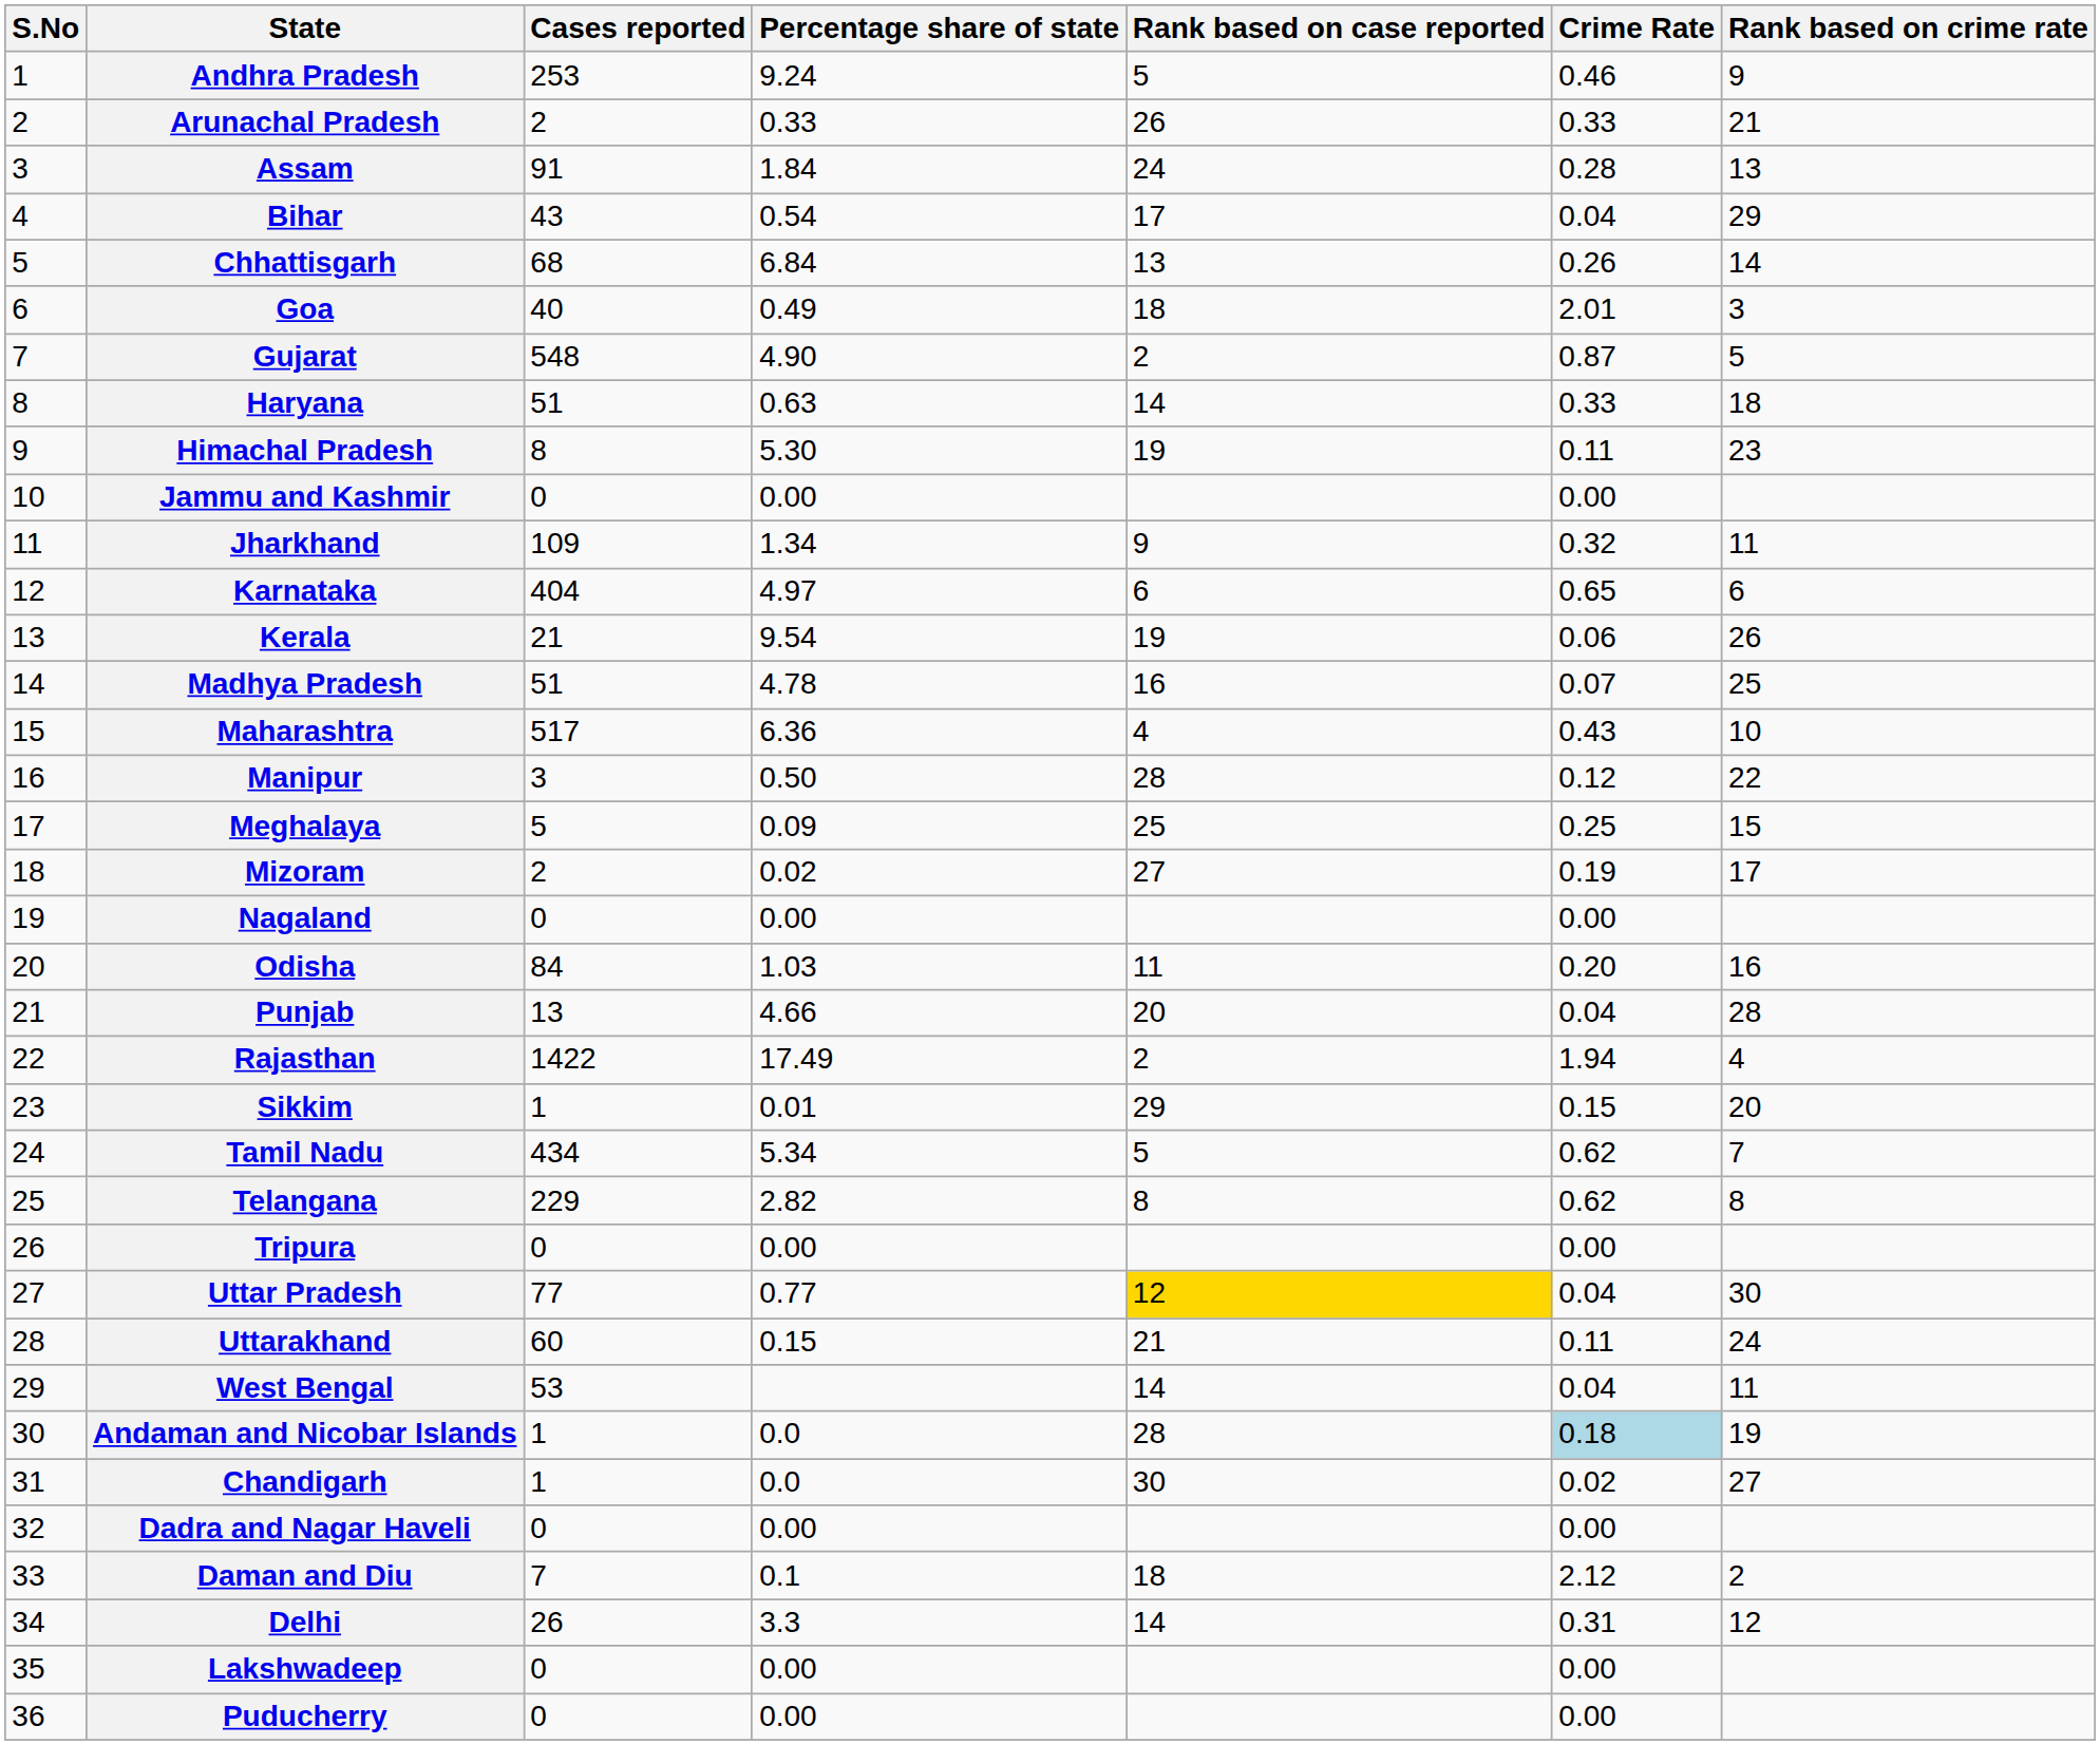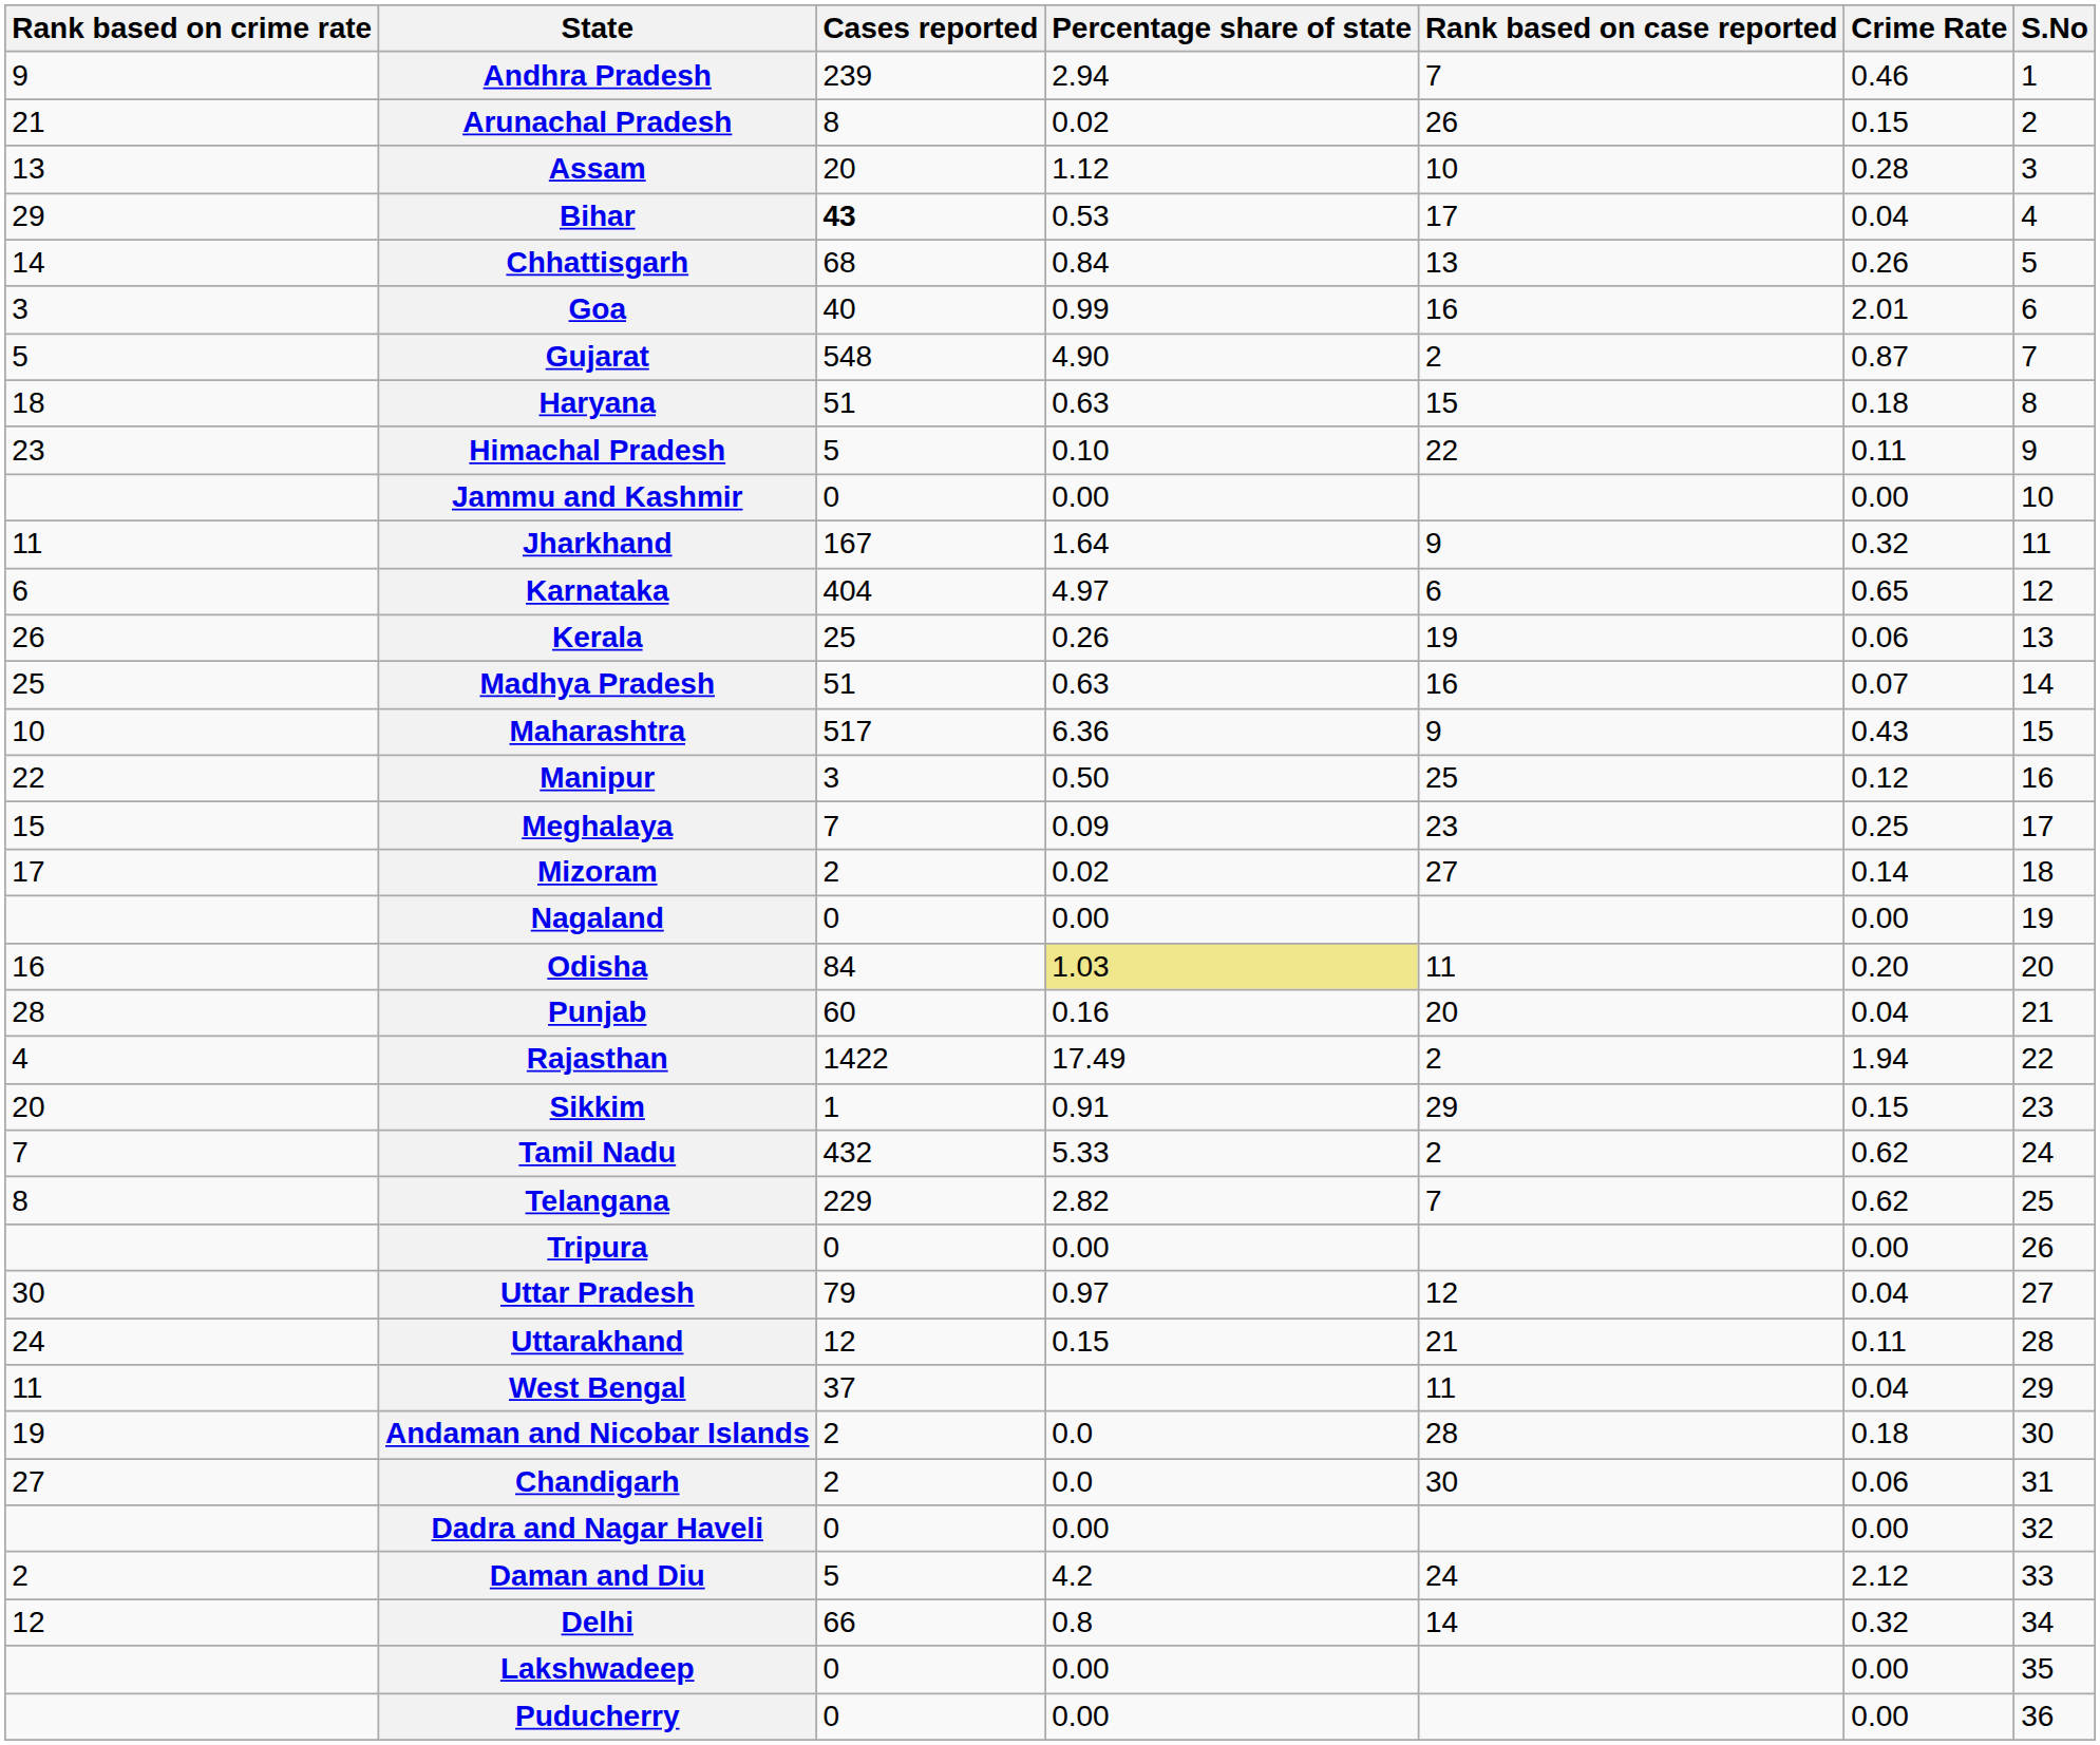 <table class="wikitable sortable">
 <tr>
-<th>S.No</th>
+<th>Rank based on crime rate</th>
 <th>State</th>
 <th>Cases reported</th>
 <th>Percentage share of state</th>
 <th>Rank based on case reported</th>
 <th>Crime Rate</th>
-<th>Rank based on crime rate</th>
+<th>S.No</th>
 </tr>
 <tr>
+<td>9</td>
+<th><a href='#'>Andhra Pradesh</a></th>
+<td>239</td>
+<td>2.94</td>
+<td>7</td>
+<td>0.46</td>
 <td>1</td>
-<th><a href='#'>Andhra Pradesh</a></th>
-<td>253</td>
-<td>9.24</td>
-<td>5</td>
-<td>0.46</td>
-<td>9</td>
 </tr>
 <tr>
+<td>21</td>
+<th><a href='#'>Arunachal Pradesh</a></th>
+<td>8</td>
+<td>0.02</td>
+<td>26</td>
+<td>0.15</td>
 <td>2</td>
-<th><a href='#'>Arunachal Pradesh</a></th>
-<td>2</td>
-<td>0.33</td>
-<td>26</td>
-<td>0.33</td>
-<td>21</td>
+</tr>
+<tr>
+<td>13</td>
+<th><a href='#'>Assam</a></th>
+<td>20</td>
+<td>1.12</td>
+<td>10</td>
+<td>0.28</td>
+<td>3</td>
+</tr>
+<tr>
+<td>29</td>
+<th><a href='#'>Bihar</a></th>
+<td><strong>43</strong></td>
+<td>0.53</td>
+<td>17</td>
+<td>0.04</td>
+<td>4</td>
+</tr>
+<tr>
+<td>14</td>
+<th><a href='#'>Chhattisgarh</a></th>
+<td>68</td>
+<td>0.84</td>
+<td>13</td>
+<td>0.26</td>
+<td>5</td>
 </tr>
 <tr>
 <td>3</td>
-<th><a href='#'>Assam</a></th>
-<td>91</td>
-<td>1.84</td>
-<td>24</td>
-<td>0.28</td>
-<td>13</td>
-</tr>
-<tr>
-<td>4</td>
-<th><a href='#'>Bihar</a></th>
-<td>43</td>
-<td>0.54</td>
-<td>17</td>
-<td>0.04</td>
-<td>29</td>
+<th><a href='#'>Goa</a></th>
+<td>40</td>
+<td>0.99</td>
+<td>16</td>
+<td>2.01</td>
+<td>6</td>
 </tr>
 <tr>
 <td>5</td>
-<th><a href='#'>Chhattisgarh</a></th>
-<td>68</td>
-<td>6.84</td>
-<td>13</td>
-<td>0.26</td>
-<td>14</td>
-</tr>
-<tr>
-<td>6</td>
-<th><a href='#'>Goa</a></th>
-<td>40</td>
-<td>0.49</td>
-<td>18</td>
-<td>2.01</td>
-<td>3</td>
-</tr>
-<tr>
-<td>7</td>
 <th><a href='#'>Gujarat</a></th>
 <td>548</td>
 <td>4.90</td>
 <td>2</td>
 <td>0.87</td>
-<td>5</td>
+<td>7</td>
 </tr>
 <tr>
-<td>8</td>
+<td>18</td>
 <th><a href='#'>Haryana</a></th>
 <td>51</td>
 <td>0.63</td>
-<td>14</td>
-<td>0.33</td>
-<td>18</td>
+<td>15</td>
+<td>0.18</td>
+<td>8</td>
 </tr>
 <tr>
+<td>23</td>
+<th><a href='#'>Himachal Pradesh</a></th>
+<td>5</td>
+<td>0.10</td>
+<td>22</td>
+<td>0.11</td>
 <td>9</td>
-<th><a href='#'>Himachal Pradesh</a></th>
-<td>8</td>
-<td>5.30</td>
-<td>19</td>
-<td>0.11</td>
-<td>23</td>
 </tr>
 <tr>
-<td>10</td>
+<td></td>
 <th><a href='#'>Jammu and Kashmir</a></th>
 <td>0</td>
 <td>0.00</td>
 <td></td>
 <td>0.00</td>
-<td></td>
+<td>10</td>
 </tr>
 <tr>
 <td>11</td>
 <th><a href='#'>Jharkhand</a></th>
-<td>109</td>
-<td>1.34</td>
+<td>167</td>
+<td>1.64</td>
 <td>9</td>
 <td>0.32</td>
 <td>11</td>
 </tr>
 <tr>
-<td>12</td>
+<td>6</td>
 <th><a href='#'>Karnataka</a></th>
 <td>404</td>
 <td>4.97</td>
 <td>6</td>
 <td>0.65</td>
-<td>6</td>
+<td>12</td>
 </tr>
 <tr>
-<td>13</td>
+<td>26</td>
 <th><a href='#'>Kerala</a></th>
-<td>21</td>
-<td>9.54</td>
+<td>25</td>
+<td>0.26</td>
 <td>19</td>
 <td>0.06</td>
-<td>26</td>
+<td>13</td>
 </tr>
 <tr>
-<td>14</td>
+<td>25</td>
 <th><a href='#'>Madhya Pradesh</a></th>
 <td>51</td>
-<td>4.78</td>
+<td>0.63</td>
 <td>16</td>
 <td>0.07</td>
+<td>14</td>
+</tr>
+<tr>
+<td>10</td>
+<th><a href='#'>Maharashtra</a></th>
+<td>517</td>
+<td>6.36</td>
+<td>9</td>
+<td>0.43</td>
+<td>15</td>
+</tr>
+<tr>
+<td>22</td>
+<th><a href='#'>Manipur</a></th>
+<td>3</td>
+<td>0.50</td>
 <td>25</td>
+<td>0.12</td>
+<td>16</td>
 </tr>
 <tr>
 <td>15</td>
-<th><a href='#'>Maharashtra</a></th>
-<td>517</td>
-<td>6.36</td>
-<td>4</td>
-<td>0.43</td>
-<td>10</td>
-</tr>
-<tr>
-<td>16</td>
-<th><a href='#'>Manipur</a></th>
-<td>3</td>
-<td>0.50</td>
-<td>28</td>
-<td>0.12</td>
-<td>22</td>
+<th><a href='#'>Meghalaya</a></th>
+<td>7</td>
+<td>0.09</td>
+<td>23</td>
+<td>0.25</td>
+<td>17</td>
 </tr>
 <tr>
 <td>17</td>
-<th><a href='#'>Meghalaya</a></th>
-<td>5</td>
-<td>0.09</td>
-<td>25</td>
-<td>0.25</td>
-<td>15</td>
-</tr>
-<tr>
-<td>18</td>
 <th><a href='#'>Mizoram</a></th>
 <td>2</td>
 <td>0.02</td>
 <td>27</td>
-<td>0.19</td>
-<td>17</td>
+<td>0.14</td>
+<td>18</td>
 </tr>
 <tr>
-<td>19</td>
+<td></td>
 <th><a href='#'>Nagaland</a></th>
 <td>0</td>
 <td>0.00</td>
 <td></td>
 <td>0.00</td>
-<td></td>
+<td>19</td>
 </tr>
 <tr>
-<td>20</td>
+<td>16</td>
 <th><a href='#'>Odisha</a></th>
 <td>84</td>
-<td>1.03</td>
+<td style="background: khaki;">1.03</td>
 <td>11</td>
 <td>0.20</td>
-<td>16</td>
+<td>20</td>
 </tr>
 <tr>
-<td>21</td>
+<td>28</td>
 <th><a href='#'>Punjab</a></th>
-<td>13</td>
-<td>4.66</td>
+<td>60</td>
+<td>0.16</td>
 <td>20</td>
 <td>0.04</td>
-<td>28</td>
+<td>21</td>
 </tr>
 <tr>
-<td>22</td>
+<td>4</td>
 <th><a href='#'>Rajasthan</a></th>
 <td>1422</td>
 <td>17.49</td>
 <td>2</td>
 <td>1.94</td>
-<td>4</td>
+<td>22</td>
 </tr>
 <tr>
-<td>23</td>
+<td>20</td>
 <th><a href='#'>Sikkim</a></th>
 <td>1</td>
-<td>0.01</td>
+<td>0.91</td>
 <td>29</td>
 <td>0.15</td>
-<td>20</td>
+<td>23</td>
 </tr>
 <tr>
+<td>7</td>
+<th><a href='#'>Tamil Nadu</a></th>
+<td>432</td>
+<td>5.33</td>
+<td>2</td>
+<td>0.62</td>
 <td>24</td>
-<th><a href='#'>Tamil Nadu</a></th>
-<td>434</td>
-<td>5.34</td>
-<td>5</td>
-<td>0.62</td>
-<td>7</td>
 </tr>
 <tr>
-<td>25</td>
+<td>8</td>
 <th><a href='#'>Telangana</a></th>
 <td>229</td>
 <td>2.82</td>
-<td>8</td>
+<td>7</td>
 <td>0.62</td>
-<td>8</td>
+<td>25</td>
 </tr>
 <tr>
-<td>26</td>
+<td></td>
 <th><a href='#'>Tripura</a></th>
 <td>0</td>
 <td>0.00</td>
 <td></td>
 <td>0.00</td>
+<td>26</td>
+</tr>
+<tr>
+<td>30</td>
+<th><a href='#'>Uttar Pradesh</a></th>
+<td>79</td>
+<td>0.97</td>
+<td>12</td>
+<td>0.04</td>
+<td>27</td>
+</tr>
+<tr>
+<td>24</td>
+<th><a href='#'>Uttarakhand</a></th>
+<td>12</td>
+<td>0.15</td>
+<td>21</td>
+<td>0.11</td>
+<td>28</td>
+</tr>
+<tr>
+<td>11</td>
+<th><a href='#'>West Bengal</a></th>
+<td>37</td>
 <td></td>
+<td>11</td>
+<td>0.04</td>
+<td>29</td>
+</tr>
+<tr>
+<td>19</td>
+<th><a href='#'>Andaman and Nicobar Islands</a></th>
+<td>2</td>
+<td>0.0</td>
+<td>28</td>
+<td>0.18</td>
+<td>30</td>
 </tr>
 <tr>
 <td>27</td>
-<th><a href='#'>Uttar Pradesh</a></th>
-<td>77</td>
-<td>0.77</td>
-<td style="background: gold;">12</td>
-<td>0.04</td>
+<th><a href='#'>Chandigarh</a></th>
+<td>2</td>
+<td>0.0</td>
 <td>30</td>
+<td>0.06</td>
+<td>31</td>
 </tr>
 <tr>
-<td>28</td>
-<th><a href='#'>Uttarakhand</a></th>
-<td>60</td>
-<td>0.15</td>
-<td>21</td>
-<td>0.11</td>
-<td>24</td>
-</tr>
-<tr>
-<td>29</td>
-<th><a href='#'>West Bengal</a></th>
-<td>53</td>
 <td></td>
-<td>14</td>
-<td>0.04</td>
-<td>11</td>
-</tr>
-<tr>
-<td>30</td>
-<th><a href='#'>Andaman and Nicobar Islands</a></th>
-<td>1</td>
-<td>0.0</td>
-<td>28</td>
-<td style="background: lightblue;">0.18</td>
-<td>19</td>
-</tr>
-<tr>
-<td>31</td>
-<th><a href='#'>Chandigarh</a></th>
-<td>1</td>
-<td>0.0</td>
-<td>30</td>
-<td>0.02</td>
-<td>27</td>
-</tr>
-<tr>
-<td>32</td>
 <th><a href='#'>Dadra and Nagar Haveli</a></th>
 <td>0</td>
 <td>0.00</td>
 <td></td>
 <td>0.00</td>
-<td></td>
+<td>32</td>
 </tr>
 <tr>
+<td>2</td>
+<th><a href='#'>Daman and Diu</a></th>
+<td>5</td>
+<td>4.2</td>
+<td>24</td>
+<td>2.12</td>
 <td>33</td>
-<th><a href='#'>Daman and Diu</a></th>
-<td>7</td>
-<td>0.1</td>
-<td>18</td>
-<td>2.12</td>
-<td>2</td>
 </tr>
 <tr>
+<td>12</td>
+<th><a href='#'>Delhi</a></th>
+<td>66</td>
+<td>0.8</td>
+<td>14</td>
+<td>0.32</td>
 <td>34</td>
-<th><a href='#'>Delhi</a></th>
-<td>26</td>
-<td>3.3</td>
-<td>14</td>
-<td>0.31</td>
-<td>12</td>
 </tr>
 <tr>
-<td>35</td>
+<td></td>
 <th><a href='#'>Lakshwadeep</a></th>
 <td>0</td>
 <td>0.00</td>
 <td></td>
 <td>0.00</td>
-<td></td>
+<td>35</td>
 </tr>
 <tr>
-<td>36</td>
+<td></td>
 <th><a href='#'>Puducherry</a></th>
 <td>0</td>
 <td>0.00</td>
 <td></td>
 <td>0.00</td>
-<td></td>
+<td>36</td>
 </tr>
 </table>
